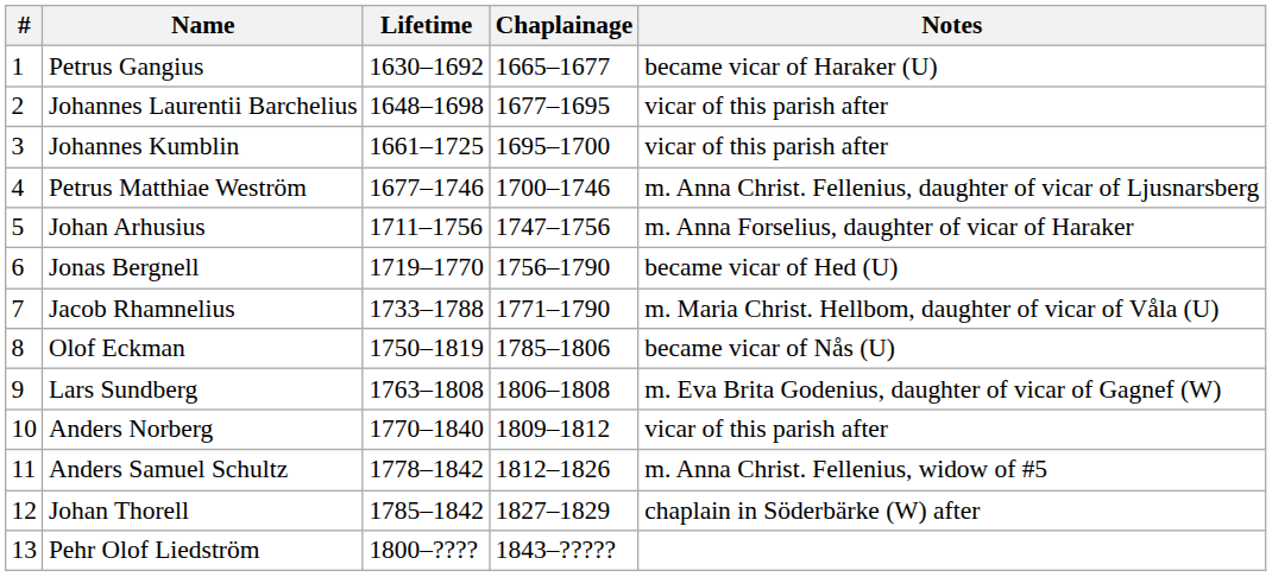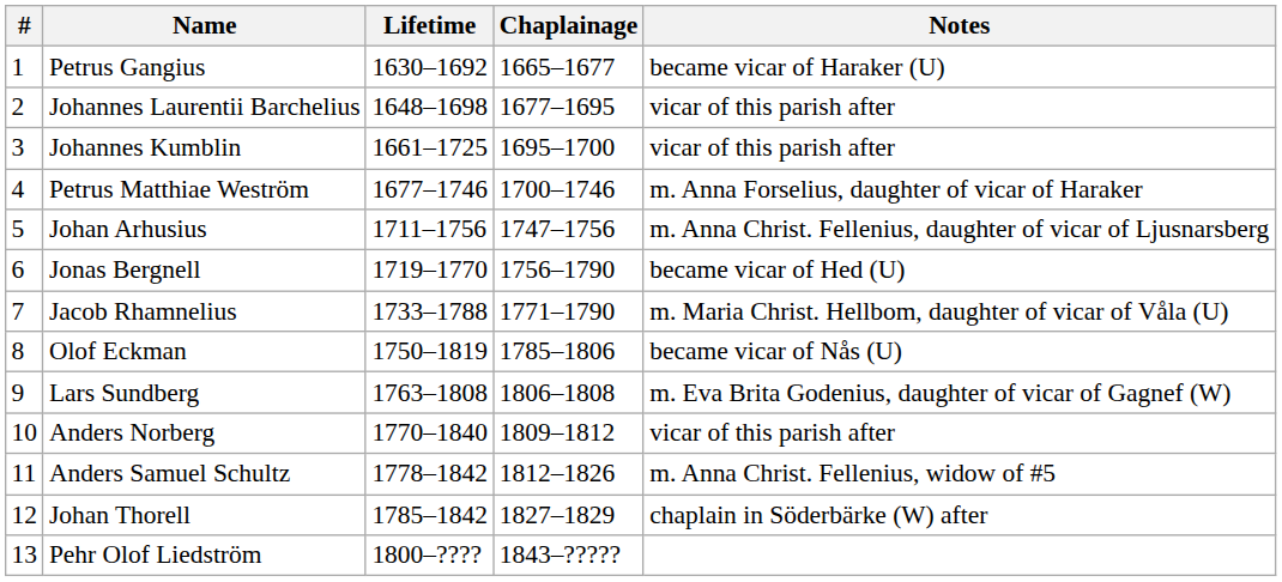 <table class="wikitable" style="background-color:white">
 <tr>
 <th>#</th>
 <th>Name</th>
 <th>Lifetime</th>
 <th>Chaplainage</th>
 <th>Notes</th>
 </tr>
 <tr>
 <td>1</td>
 <td>Petrus Gangius</td>
 <td>1630–1692</td>
 <td>1665–1677</td>
 <td>became vicar of Haraker (U)</td>
 </tr>
 <tr>
 <td>2</td>
 <td>Johannes Laurentii Barchelius</td>
 <td>1648–1698</td>
 <td>1677–1695</td>
 <td>vicar of this parish after</td>
 </tr>
 <tr>
 <td>3</td>
 <td>Johannes Kumblin</td>
 <td>1661–1725</td>
 <td>1695–1700</td>
 <td>vicar of this parish after</td>
 </tr>
 <tr>
 <td>4</td>
 <td>Petrus Matthiae Weström</td>
 <td>1677–1746</td>
 <td>1700–1746</td>
-<td>m. Anna Christ. Fellenius, daughter of vicar of Ljusnarsberg</td>
+<td>m. Anna Forselius, daughter of vicar of Haraker</td>
 </tr>
 <tr>
 <td>5</td>
 <td>Johan Arhusius</td>
 <td>1711–1756</td>
 <td>1747–1756</td>
-<td>m. Anna Forselius, daughter of vicar of Haraker</td>
+<td>m. Anna Christ. Fellenius, daughter of vicar of Ljusnarsberg</td>
 </tr>
 <tr>
 <td>6</td>
 <td>Jonas Bergnell</td>
 <td>1719–1770</td>
 <td>1756–1790</td>
 <td>became vicar of Hed (U)</td>
 </tr>
 <tr>
 <td>7</td>
 <td>Jacob Rhamnelius</td>
 <td>1733–1788</td>
 <td>1771–1790</td>
 <td>m. Maria Christ. Hellbom, daughter of vicar of Våla (U)</td>
 </tr>
 <tr>
 <td>8</td>
 <td>Olof Eckman</td>
 <td>1750–1819</td>
 <td>1785–1806</td>
 <td>became vicar of Nås (U)</td>
 </tr>
 <tr>
 <td>9</td>
 <td>Lars Sundberg</td>
 <td>1763–1808</td>
 <td>1806–1808</td>
 <td>m. Eva Brita Godenius, daughter of vicar of Gagnef (W)</td>
 </tr>
 <tr>
 <td>10</td>
 <td>Anders Norberg</td>
 <td>1770–1840</td>
 <td>1809–1812</td>
 <td>vicar of this parish after</td>
 </tr>
 <tr>
 <td>11</td>
 <td>Anders Samuel Schultz</td>
 <td>1778–1842</td>
 <td>1812–1826</td>
 <td>m. Anna Christ. Fellenius, widow of #5</td>
 </tr>
 <tr>
 <td>12</td>
 <td>Johan Thorell</td>
 <td>1785–1842</td>
 <td>1827–1829</td>
 <td>chaplain in Söderbärke (W) after</td>
 </tr>
 <tr>
 <td>13</td>
 <td>Pehr Olof Liedström</td>
 <td>1800–????</td>
 <td>1843–?????</td>
 </tr>
 </table>
